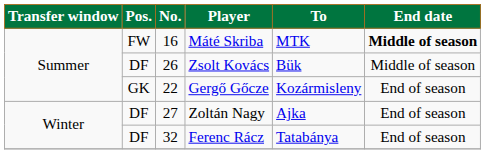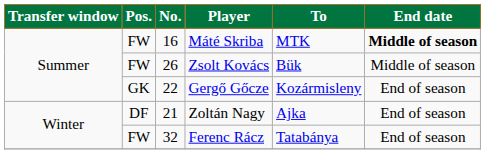 <table class="wikitable plainrowheaders sortable">
 <tr>
 <th style="background-color:#00753F;color:white;border:1px solid #A46E21">Transfer window</th>
 <th style="background-color:#00753F;color:white;border:1px solid #A46E21">Pos.</th>
 <th style="background-color:#00753F;color:white;border:1px solid #A46E21">No.</th>
 <th style="background-color:#00753F;color:white;border:1px solid #A46E21">Player</th>
 <th style="background-color:#00753F;color:white;border:1px solid #A46E21">To</th>
 <th style="background-color:#00753F;color:white;border:1px solid #A46E21">End date</th>
 </tr>
 <tr>
 <td rowspan="3" style="text-align:center;">Summer</td>
 <td style=text-align:center;>FW</td>
 <td style=text-align:center;>16</td>
 <td style=text-align:left;> <a href='#'>Máté Skriba</a></td>
 <td style=text-align:left;><a href='#'>MTK</a></td>
 <td style=text-align:center;><strong>Middle of season</strong></td>
 </tr>
 <tr>
-<td style=text-align:center;>DF</td>
+<td style=text-align:center;>FW</td>
 <td style=text-align:center;>26</td>
 <td style=text-align:left;> <a href='#'>Zsolt Kovács</a></td>
 <td style=text-align:left;><a href='#'>Bük</a></td>
 <td style=text-align:center;>Middle of season</td>
 </tr>
 <tr>
 <td style=text-align:center;>GK</td>
 <td style=text-align:center;>22</td>
 <td style=text-align:left;> <a href='#'>Gergő Gőcze</a></td>
 <td style=text-align:left;><a href='#'>Kozármisleny</a></td>
 <td style=text-align:center;>End of season</td>
 </tr>
 <tr>
 <td rowspan="2" style="text-align:center;">Winter</td>
 <td style=text-align:center;>DF</td>
-<td style=text-align:center;>27</td>
+<td style=text-align:center;>21</td>
 <td style=text-align:left;> Zoltán Nagy</td>
 <td style=text-align:left;><a href='#'>Ajka</a></td>
 <td style=text-align:center;>End of season</td>
 </tr>
 <tr>
-<td style=text-align:center;>DF</td>
+<td style=text-align:center;>FW</td>
 <td style=text-align:center;>32</td>
 <td style=text-align:left;> <a href='#'>Ferenc Rácz</a></td>
 <td style=text-align:left;><a href='#'>Tatabánya</a></td>
 <td style=text-align:center;>End of season</td>
 </tr>
 <tr>
 </tr>
 </table>
